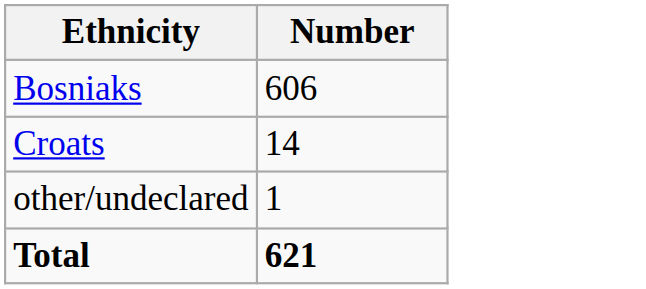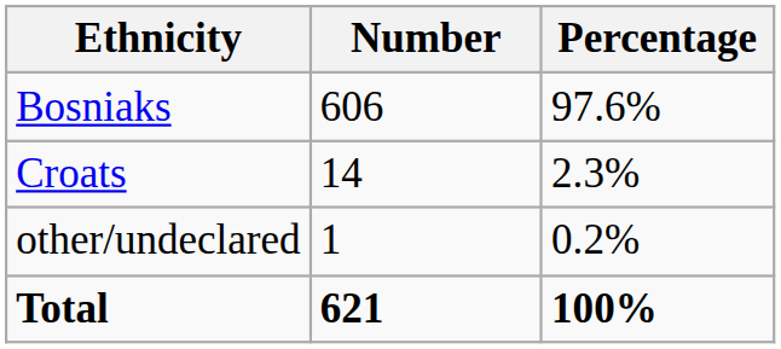 <table class="wikitable">
 <tr>
 <th width="100px">Ethnicity</th>
 <th width="80px">Number</th>
+<th width="80px">Percentage</th>
 </tr>
 <tr>
 <td><a href='#'>Bosniaks</a></td>
 <td>606</td>
+<td>97.6%</td>
 </tr>
 <tr>
 <td><a href='#'>Croats</a></td>
 <td>14</td>
+<td>2.3%</td>
 </tr>
 <tr>
 <td>other/undeclared</td>
 <td>1</td>
+<td>0.2%</td>
 </tr>
 <tr>
 <td><strong>Total</strong></td>
 <td><strong>621</strong></td>
+<td><strong>100%</strong></td>
 </tr>
 </table>
